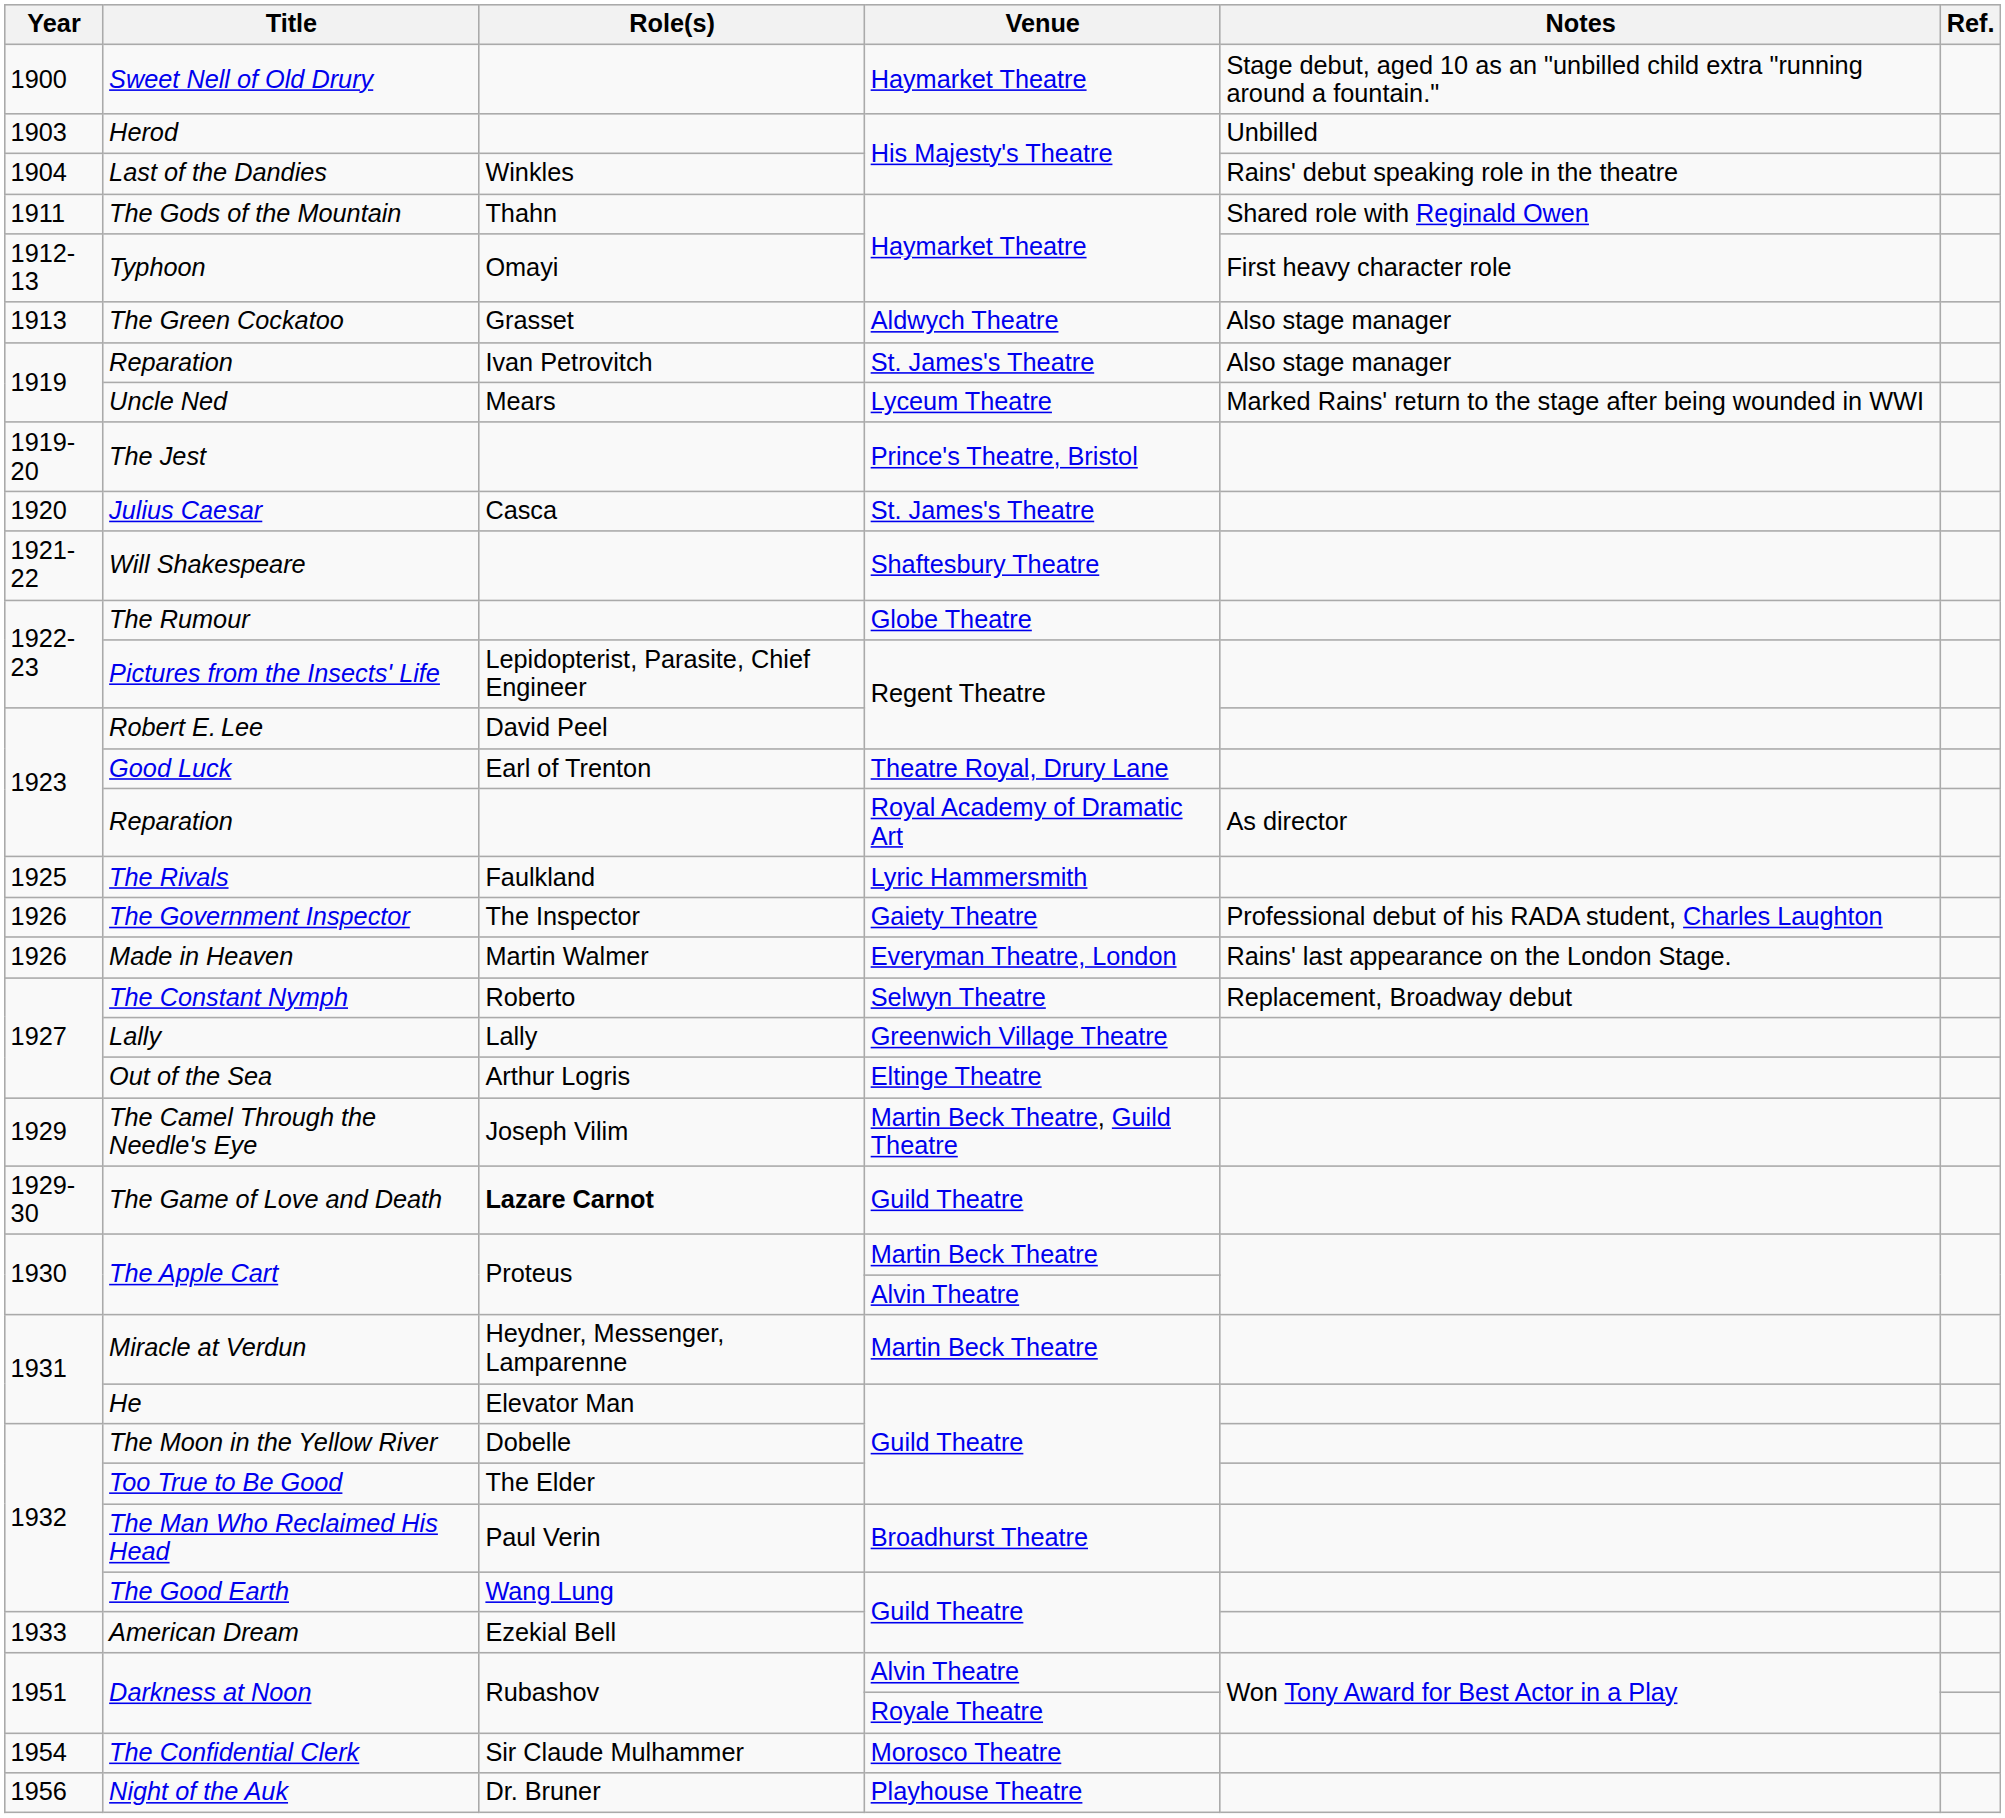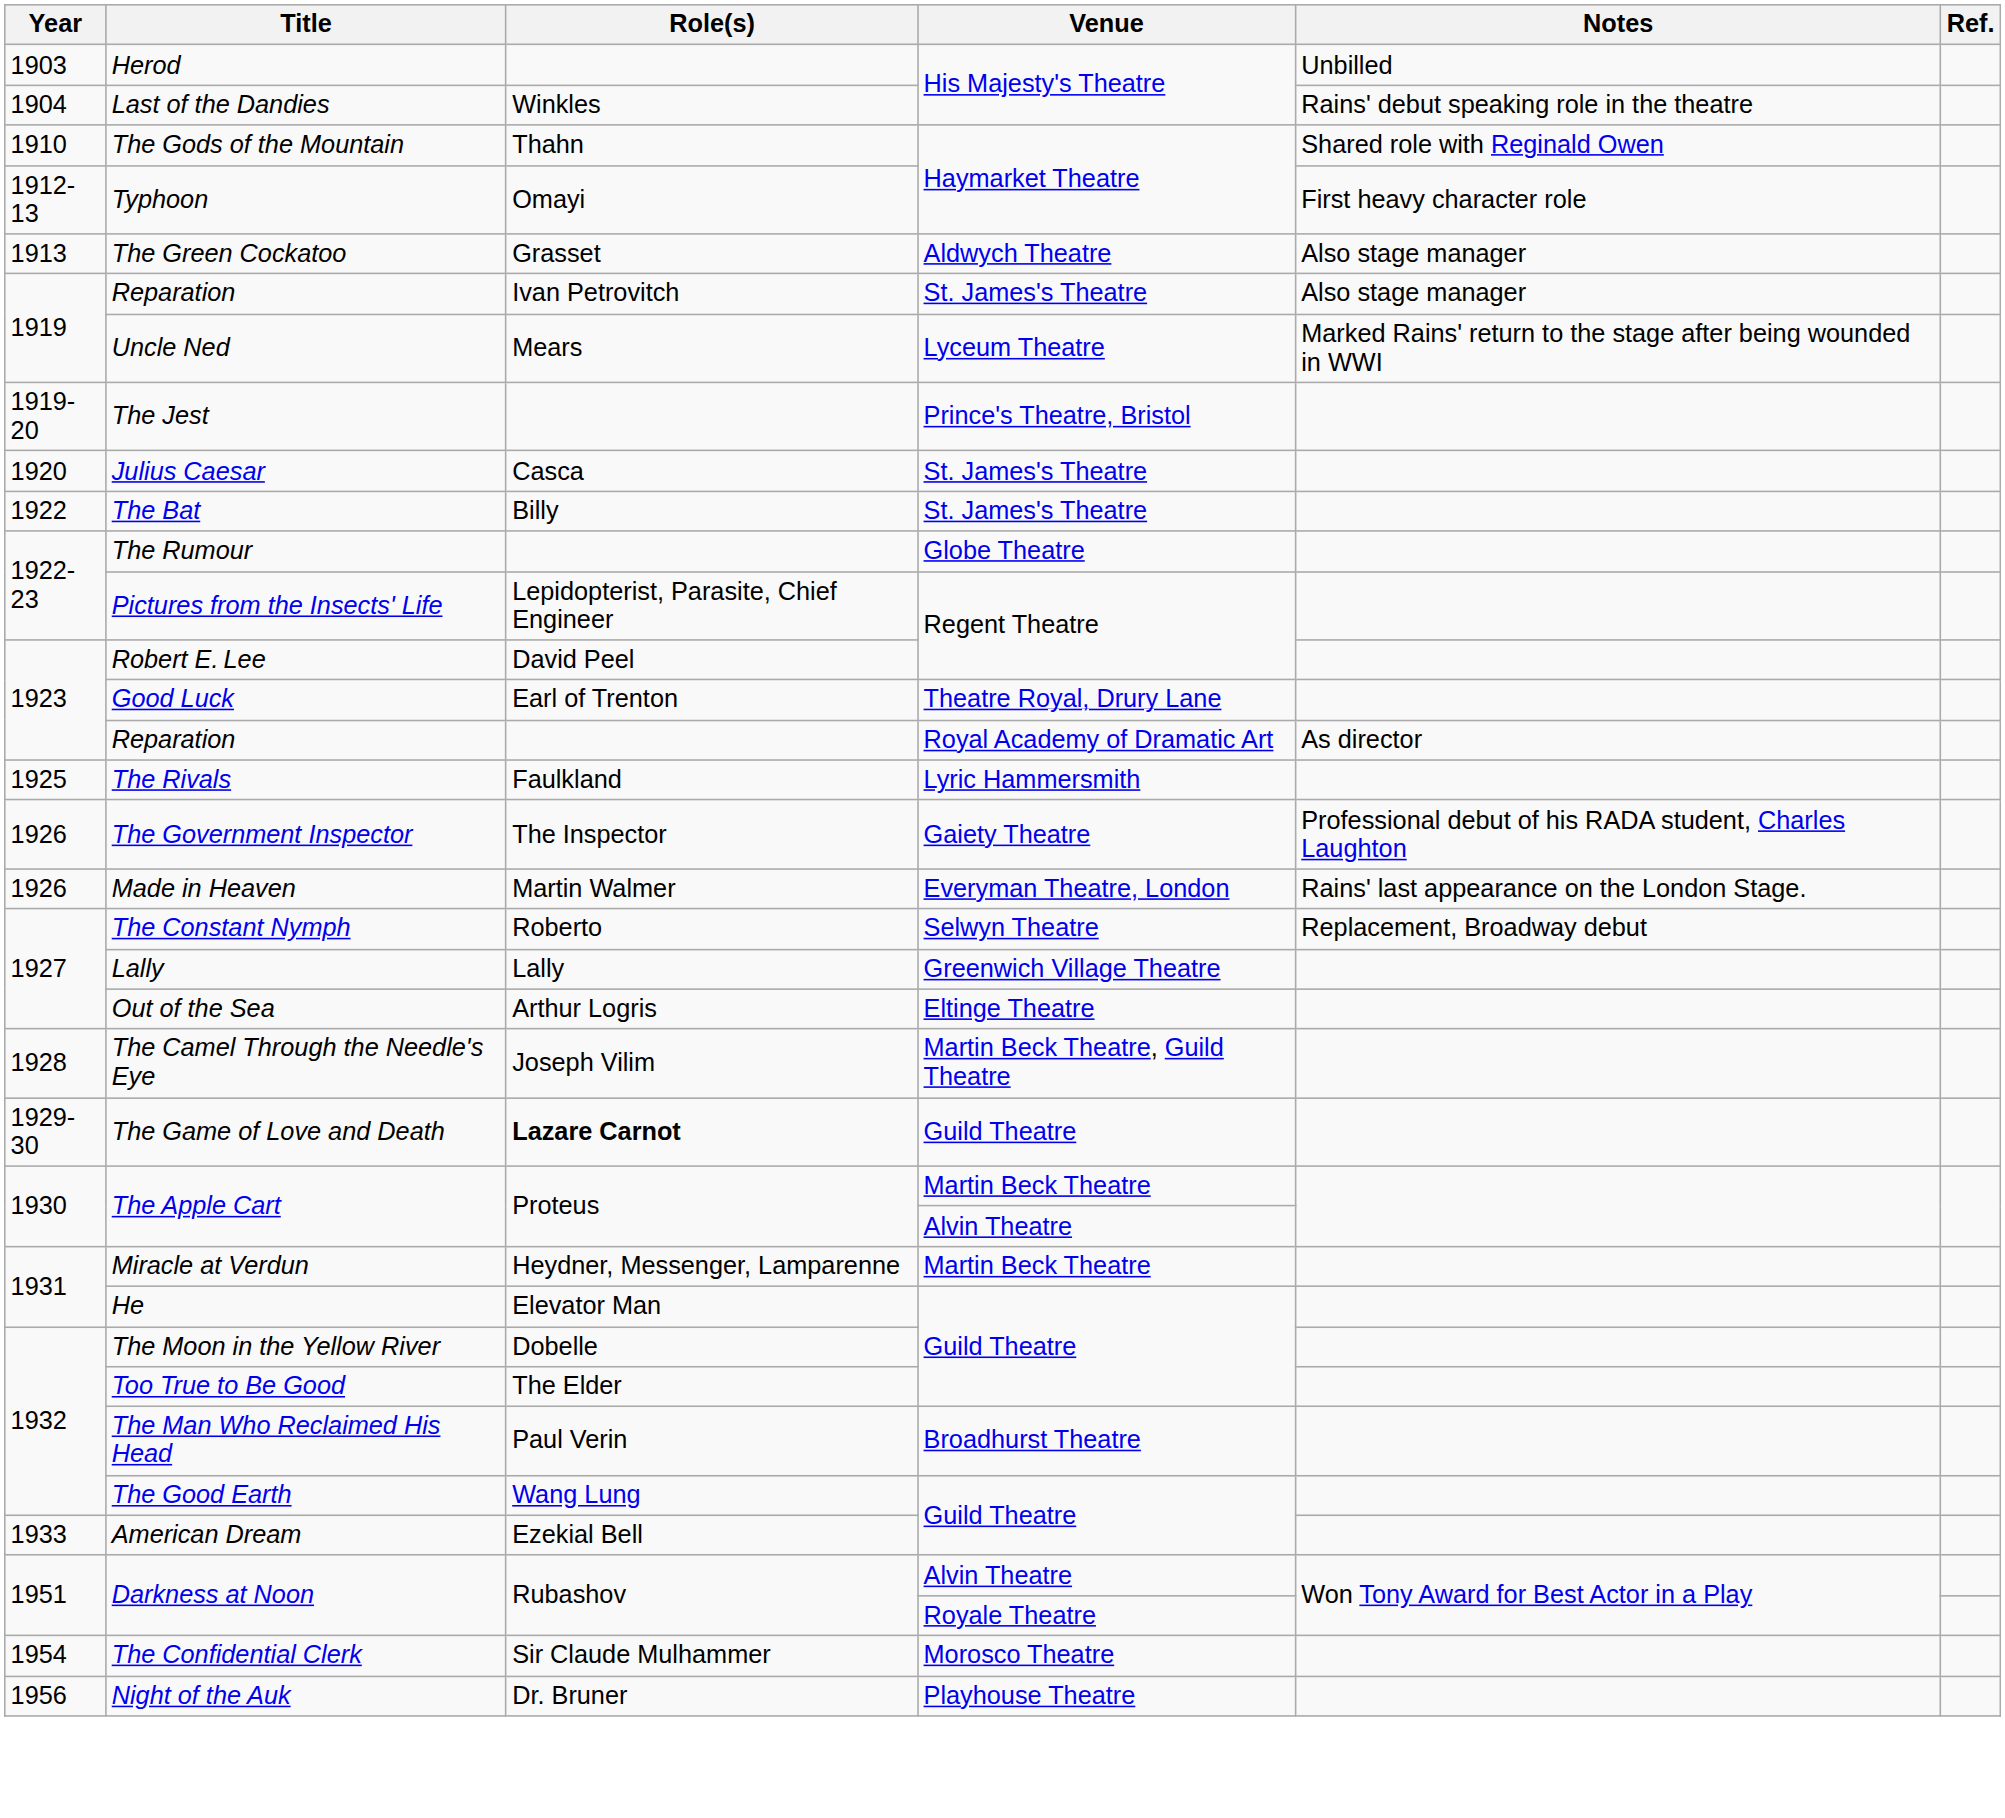 <table class="wikitable sortable" style="margin-right: 0;">
 <tr>
 <th>Year</th>
 <th>Title</th>
 <th>Role(s)</th>
 <th>Venue</th>
 <th class="unsortable">Notes</th>
 <th>Ref.</th>
-</tr>
-<tr>
-<td>1900</td>
-<td><em><a href='#'>Sweet Nell of Old Drury</a></em></td>
-<td></td>
-<td><a href='#'>Haymarket Theatre</a></td>
-<td>Stage debut, aged 10 as an "unbilled child extra "running around a fountain."</td>
-<td></td>
 </tr>
 <tr>
 <td>1903</td>
 <td><em>Herod</em></td>
 <td></td>
 <td rowspan="2"><a href='#'>His Majesty's Theatre</a></td>
 <td>Unbilled</td>
 <td></td>
 </tr>
 <tr>
 <td>1904</td>
 <td><em>Last of the Dandies</em></td>
 <td>Winkles</td>
 <td>Rains' debut speaking role in the theatre</td>
 <td></td>
 </tr>
 <tr>
-<td>1911</td>
+<td>1910</td>
 <td><em>The Gods of the Mountain</em></td>
 <td>Thahn</td>
 <td rowspan="2"><a href='#'>Haymarket Theatre</a></td>
 <td>Shared role with <a href='#'>Reginald Owen</a></td>
 <td></td>
 </tr>
 <tr>
 <td>1912-13</td>
 <td><em>Typhoon</em></td>
 <td>Omayi</td>
 <td>First heavy character role</td>
 <td></td>
 </tr>
 <tr>
 <td>1913</td>
 <td><em>The Green Cockatoo</em></td>
 <td>Grasset</td>
 <td><a href='#'>Aldwych Theatre</a></td>
 <td>Also stage manager</td>
 <td></td>
 </tr>
 <tr>
 <td rowspan="2">1919</td>
 <td><em>Reparation</em></td>
 <td>Ivan Petrovitch</td>
 <td><a href='#'>St. James's Theatre</a></td>
 <td>Also stage manager</td>
 <td></td>
 </tr>
 <tr>
 <td><em>Uncle Ned</em></td>
 <td>Mears</td>
 <td><a href='#'>Lyceum Theatre</a></td>
 <td>Marked Rains' return to the stage after being wounded in WWI</td>
 <td></td>
 </tr>
 <tr>
 <td>1919-20</td>
 <td><em>The Jest</em></td>
 <td></td>
 <td><a href='#'>Prince's Theatre, Bristol</a></td>
 <td></td>
 <td></td>
 </tr>
 <tr>
 <td>1920</td>
 <td><em><a href='#'>Julius Caesar</a></em></td>
 <td>Casca</td>
 <td><a href='#'>St. James's Theatre</a></td>
 <td></td>
 <td></td>
 </tr>
 <tr>
-<td>1921-22</td>
-<td><em>Will Shakespeare</em></td>
-<td></td>
-<td><a href='#'>Shaftesbury Theatre</a></td>
+<td>1922</td>
+<td><a href='#'><em>The Bat</em></a></td>
+<td>Billy</td>
+<td><a href='#'>St. James's Theatre</a></td>
 <td></td>
 <td></td>
 </tr>
 <tr>
 <td rowspan="2">1922-23</td>
 <td><em>The Rumour</em></td>
 <td></td>
 <td><a href='#'>Globe Theatre</a></td>
 <td></td>
 <td></td>
 </tr>
 <tr>
 <td><em><a href='#'>Pictures from the Insects' Life</a></em></td>
 <td>Lepidopterist, Parasite, Chief Engineer</td>
 <td rowspan="2">Regent Theatre</td>
 <td></td>
 <td></td>
 </tr>
 <tr>
 <td rowspan="3">1923</td>
 <td><em>Robert E. Lee</em></td>
 <td>David Peel</td>
 <td></td>
 <td></td>
 </tr>
 <tr>
 <td><a href='#'><em>Good Luck</em></a></td>
 <td>Earl of Trenton</td>
 <td><a href='#'>Theatre Royal, Drury Lane</a></td>
 <td></td>
 <td></td>
 </tr>
 <tr>
 <td><em>Reparation</em></td>
 <td></td>
 <td><a href='#'>Royal Academy of Dramatic Art</a></td>
 <td>As director</td>
 <td></td>
 </tr>
 <tr>
 <td>1925</td>
 <td><em><a href='#'>The Rivals</a></em></td>
 <td>Faulkland</td>
 <td><a href='#'>Lyric Hammersmith</a></td>
 <td></td>
 <td></td>
 </tr>
 <tr>
 <td>1926</td>
 <td><em><a href='#'>The Government Inspector</a></em></td>
 <td>The Inspector</td>
 <td><a href='#'>Gaiety Theatre</a></td>
 <td>Professional debut of his RADA student, <a href='#'>Charles Laughton</a></td>
 <td></td>
 </tr>
 <tr>
 <td>1926</td>
 <td><em>Made in Heaven</em></td>
 <td>Martin Walmer</td>
 <td><a href='#'>Everyman Theatre, London</a></td>
 <td>Rains' last appearance on the London Stage.</td>
 <td></td>
 </tr>
 <tr>
 <td rowspan="3">1927</td>
 <td><a href='#'><em>The Constant Nymph</em></a></td>
 <td>Roberto</td>
 <td><a href='#'>Selwyn Theatre</a></td>
 <td>Replacement, Broadway debut</td>
 <td></td>
 </tr>
 <tr>
 <td><em>Lally</em></td>
 <td>Lally</td>
 <td><a href='#'>Greenwich Village Theatre</a></td>
 <td></td>
 <td></td>
 </tr>
 <tr>
 <td><em>Out of the Sea</em></td>
 <td>Arthur Logris</td>
 <td><a href='#'>Eltinge Theatre</a></td>
 <td></td>
 <td></td>
 </tr>
 <tr>
-<td>1929</td>
+<td>1928</td>
 <td><em>The Camel Through the Needle's Eye</em></td>
 <td>Joseph Vilim</td>
 <td><a href='#'>Martin Beck Theatre</a>, <a href='#'>Guild Theatre</a></td>
 <td></td>
 <td></td>
 </tr>
 <tr>
 <td>1929-30</td>
 <td><em>The Game of Love and Death</em></td>
 <td><strong>Lazare Carnot</strong></td>
 <td><a href='#'>Guild Theatre</a></td>
 <td></td>
 <td></td>
 </tr>
 <tr>
 <td rowspan="2">1930</td>
 <td rowspan="2"><em><a href='#'>The Apple Cart</a></em></td>
 <td rowspan="2">Proteus</td>
 <td><a href='#'>Martin Beck Theatre</a></td>
 <td rowspan="2"></td>
 <td rowspan="2"></td>
 </tr>
 <tr>
 <td><a href='#'>Alvin Theatre</a></td>
 </tr>
 <tr>
 <td rowspan="2">1931</td>
 <td><em>Miracle at Verdun</em></td>
 <td>Heydner, Messenger, Lamparenne</td>
 <td><a href='#'>Martin Beck Theatre</a></td>
 <td></td>
 <td></td>
 </tr>
 <tr>
 <td><em>He</em></td>
 <td>Elevator Man</td>
 <td rowspan="3"><a href='#'>Guild Theatre</a></td>
 <td></td>
 <td></td>
 </tr>
 <tr>
 <td rowspan="4">1932</td>
 <td><em>The Moon in the Yellow River</em></td>
 <td>Dobelle</td>
 <td></td>
 <td></td>
 </tr>
 <tr>
 <td><em><a href='#'>Too True to Be Good</a></em></td>
 <td>The Elder</td>
 <td></td>
 <td></td>
 </tr>
 <tr>
 <td><em><a href='#'>The Man Who Reclaimed His Head</a></em></td>
 <td>Paul Verin</td>
 <td><a href='#'>Broadhurst Theatre</a></td>
 <td></td>
 <td></td>
 </tr>
 <tr>
 <td><em><a href='#'>The Good Earth</a></em></td>
 <td><a href='#'>Wang Lung</a></td>
 <td rowspan="2"><a href='#'>Guild Theatre</a></td>
 <td></td>
 <td></td>
 </tr>
 <tr>
 <td>1933</td>
 <td><em>American Dream</em></td>
 <td>Ezekial Bell</td>
 <td></td>
 <td></td>
 </tr>
 <tr>
 <td rowspan="2">1951</td>
 <td rowspan="2"><em><a href='#'>Darkness at Noon</a></em></td>
 <td rowspan="2">Rubashov</td>
 <td><a href='#'>Alvin Theatre</a></td>
 <td rowspan="2">Won <a href='#'>Tony Award for Best Actor in a Play</a></td>
 <td></td>
 </tr>
 <tr>
 <td><a href='#'>Royale Theatre</a></td>
 <td></td>
 </tr>
 <tr>
 <td>1954</td>
 <td><em><a href='#'>The Confidential Clerk</a></em></td>
 <td>Sir Claude Mulhammer</td>
 <td><a href='#'>Morosco Theatre</a></td>
 <td></td>
 <td></td>
 </tr>
 <tr>
 <td>1956</td>
 <td><em><a href='#'>Night of the Auk</a></em></td>
 <td>Dr. Bruner</td>
 <td><a href='#'>Playhouse Theatre</a></td>
 <td></td>
 <td></td>
 </tr>
 </table>
